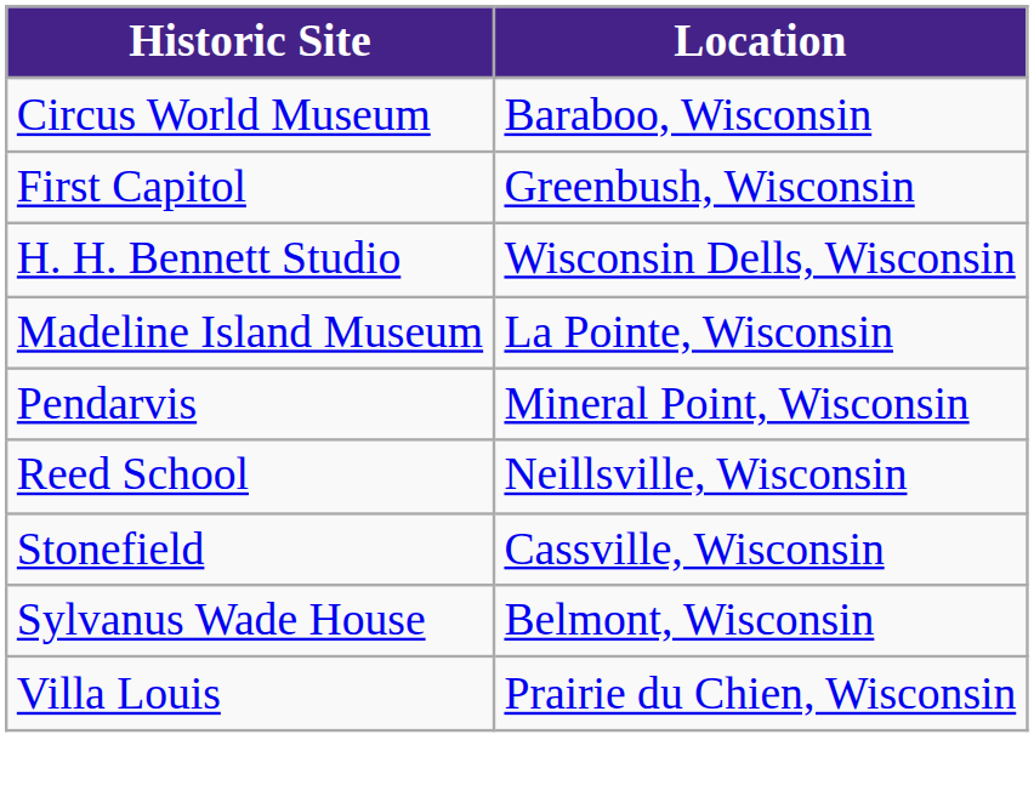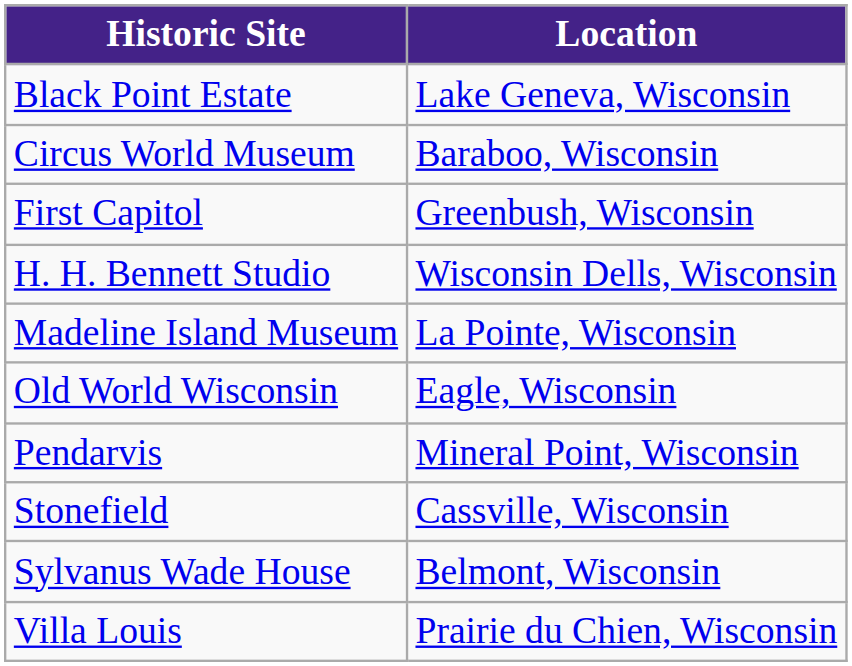 <table class="wikitable">
 <tr>
 <th style="background: #428; color:#fff;">Historic Site</th>
 <th style="background: #428; color:#fff;">Location</th>
+</tr>
+<tr>
+<td><a href='#'>Black Point Estate</a></td>
+<td><a href='#'>Lake Geneva, Wisconsin</a></td>
 </tr>
 <tr>
 <td><a href='#'>Circus World Museum</a></td>
 <td><a href='#'>Baraboo, Wisconsin</a></td>
 </tr>
 <tr>
 <td><a href='#'>First Capitol</a></td>
 <td><a href='#'>Greenbush, Wisconsin</a></td>
 </tr>
 <tr>
 <td><a href='#'>H. H. Bennett Studio</a></td>
 <td><a href='#'>Wisconsin Dells, Wisconsin</a></td>
 </tr>
 <tr>
 <td><a href='#'>Madeline Island Museum</a></td>
 <td><a href='#'>La Pointe, Wisconsin</a></td>
 </tr>
 <tr>
+<td><a href='#'>Old World Wisconsin</a></td>
+<td><a href='#'>Eagle, Wisconsin</a></td>
+</tr>
+<tr>
 <td><a href='#'>Pendarvis</a></td>
 <td><a href='#'>Mineral Point, Wisconsin</a></td>
-</tr>
-<tr>
-<td><a href='#'>Reed School</a></td>
-<td><a href='#'>Neillsville, Wisconsin</a></td>
 </tr>
 <tr>
 <td><a href='#'>Stonefield</a></td>
 <td><a href='#'>Cassville, Wisconsin</a></td>
 </tr>
 <tr>
 <td><a href='#'>Sylvanus Wade House</a></td>
 <td><a href='#'>Belmont, Wisconsin</a></td>
 </tr>
 <tr>
 <td><a href='#'>Villa Louis</a></td>
 <td><a href='#'>Prairie du Chien, Wisconsin</a></td>
 </tr>
 </table>
